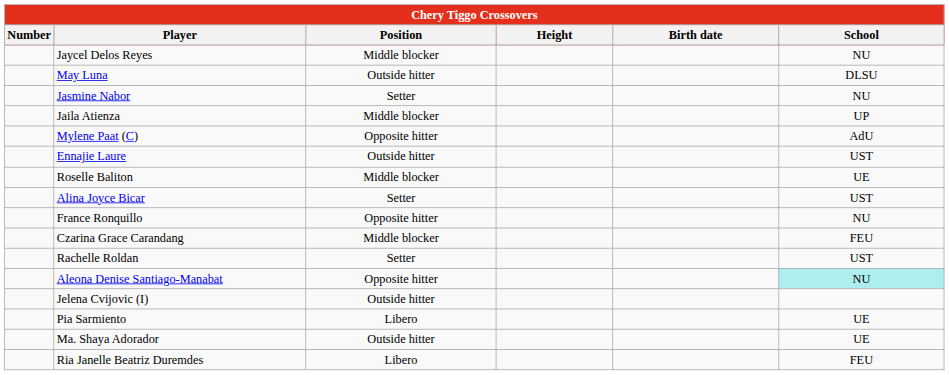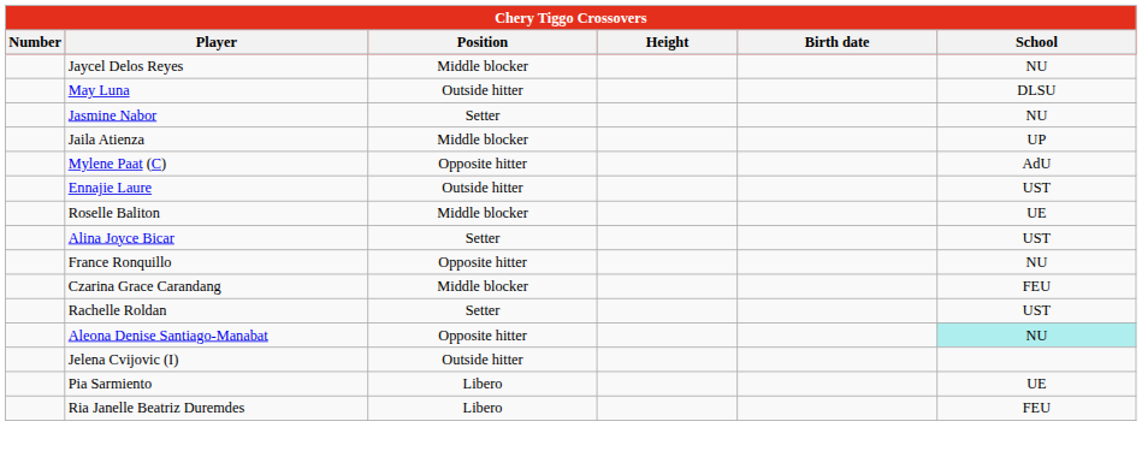 <table class="wikitable sortable" style="font-size:95%; text-align:left;">
 <tr>
 <th colspan="6" style= "background:#E42F1C; color:white; text-align: center"><strong>Chery Tiggo Crossovers</strong></th>
 </tr>
 <tr style="background:red;">
 <th style= "align=center; width:2em;">Number</th>
 <th style= "align=center;width:20em;">Player</th>
 <th style= "align=center; width:15em;">Position</th>
 <th style= "align=center; width:9em;">Height</th>
 <th style= "align=center; width:13em;">Birth date</th>
 <th style= "align=center; width:13em;">School</th>
 </tr>
 <tr align=center>
 <td></td>
 <td align=left> Jaycel Delos Reyes</td>
 <td>Middle blocker</td>
 <td></td>
 <td></td>
 <td>NU</td>
 </tr>
 <tr align=center>
 <td></td>
 <td align=left> <a href='#'>May Luna</a></td>
 <td>Outside hitter</td>
 <td></td>
 <td align=right></td>
 <td>DLSU</td>
 </tr>
 <tr align=center>
 <td></td>
 <td align=left> <a href='#'>Jasmine Nabor</a></td>
 <td>Setter</td>
 <td></td>
 <td align=right></td>
 <td>NU</td>
 </tr>
 <tr align=center>
 <td></td>
 <td align=left> Jaila Atienza</td>
 <td>Middle blocker</td>
 <td></td>
 <td></td>
 <td>UP</td>
 </tr>
 <tr align=center>
 <td></td>
 <td align=left> <a href='#'>Mylene Paat</a> (<a href='#'>C</a>)</td>
 <td>Opposite hitter</td>
 <td></td>
 <td align=right></td>
 <td>AdU</td>
 </tr>
 <tr align=center>
 <td></td>
 <td align=left> <a href='#'>Ennajie Laure</a></td>
 <td>Outside hitter</td>
 <td></td>
 <td align=right></td>
 <td>UST</td>
 </tr>
 <tr align=center>
 <td></td>
 <td align=left> Roselle Baliton</td>
 <td>Middle blocker</td>
 <td></td>
 <td align=right></td>
 <td>UE</td>
 </tr>
 <tr align=center>
 <td></td>
 <td align=left> <a href='#'>Alina Joyce Bicar</a></td>
 <td>Setter</td>
 <td></td>
 <td align=right></td>
 <td>UST</td>
 </tr>
 <tr align=center>
 <td></td>
 <td align=left> France Ronquillo</td>
 <td>Opposite hitter</td>
 <td></td>
 <td></td>
 <td>NU</td>
 </tr>
 <tr align=center>
 <td></td>
 <td align=left> Czarina Grace Carandang</td>
 <td>Middle blocker</td>
 <td></td>
 <td align=right></td>
 <td>FEU</td>
 </tr>
 <tr align=center>
 <td></td>
 <td align=left> Rachelle Roldan</td>
 <td>Setter</td>
 <td></td>
 <td></td>
 <td>UST</td>
 </tr>
 <tr align=center>
 <td></td>
 <td align=left> <a href='#'>Aleona Denise Santiago-Manabat</a></td>
 <td>Opposite hitter</td>
 <td></td>
 <td align=right></td>
 <td style="background: paleturquoise;">NU</td>
 </tr>
 <tr align=center>
 <td></td>
 <td align=left> Jelena Cvijovic (I)</td>
 <td>Outside hitter</td>
 <td></td>
 <td align=right></td>
 <td></td>
 </tr>
 <tr align=center>
 <td></td>
 <td align=left> Pia Sarmiento</td>
 <td>Libero</td>
 <td></td>
 <td></td>
 <td>UE</td>
 </tr>
 <tr align=center>
 <td></td>
-<td align=left> Ma. Shaya Adorador</td>
-<td>Outside hitter</td>
-<td></td>
-<td align=right></td>
-<td>UE</td>
-</tr>
-<tr align=center>
-<td></td>
 <td align=left> Ria Janelle Beatriz Duremdes</td>
 <td>Libero</td>
 <td></td>
 <td align=right></td>
 <td>FEU</td>
 </tr>
 </table>
